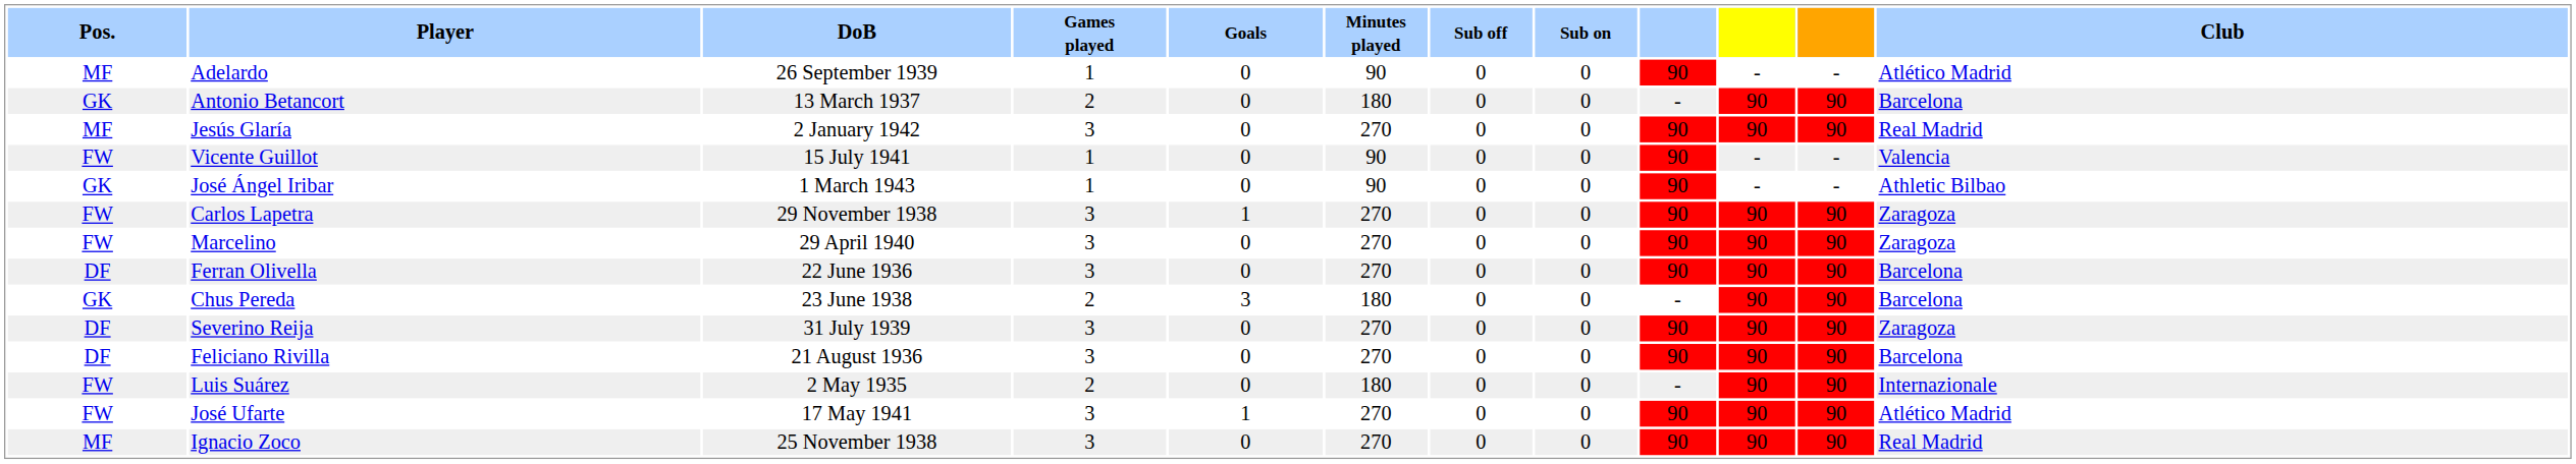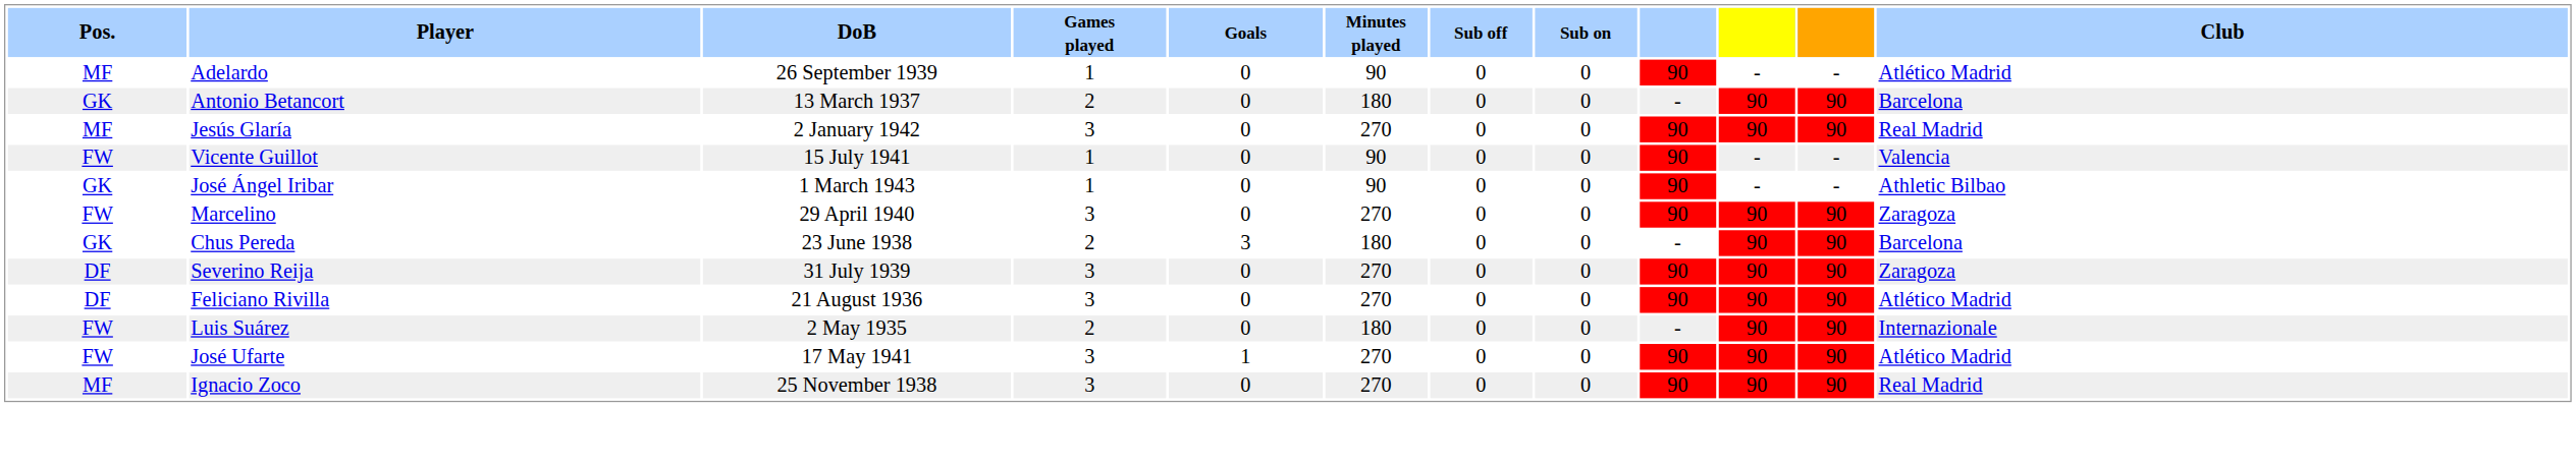 <table border="0" width="100%" style="border: 1px solid #999; background-color:#FFFFFF; text-align:center">
 <tr align="center" bgcolor="#AAD0FF">
 <th width=7%>Pos.</th>
 <th width=20%>Player</th>
 <th width=12%>DoB</th>
 <th width=6%><small>Games<br>played</small></th>
 <th width=6%><small>Goals</small></th>
 <th width=4%><small>Minutes<br>played</small></th>
 <th width=4%><small>Sub off</small></th>
 <th width=4%><small>Sub on</small></th>
 <th width=3%></th>
 <th width=3% bgcolor=yellow></th>
 <th width=3% bgcolor=orange></th>
 <th width=27%>Club</th>
 </tr>
 <tr>
 <td><a href='#'>MF</a></td>
 <td align="left"><a href='#'>Adelardo</a></td>
 <td>26 September 1939</td>
 <td>1</td>
 <td>0</td>
 <td>90</td>
 <td>0</td>
 <td>0</td>
 <td bgcolor=red>90</td>
 <td>-</td>
 <td>-</td>
 <td align="left"> <a href='#'>Atlético Madrid</a></td>
 </tr>
 <tr bgcolor="#EFEFEF">
 <td><a href='#'>GK</a></td>
 <td align="left"><a href='#'>Antonio Betancort</a></td>
 <td>13 March 1937</td>
 <td>2</td>
 <td>0</td>
 <td>180</td>
 <td>0</td>
 <td>0</td>
 <td>-</td>
 <td bgcolor=red>90</td>
 <td bgcolor=red>90</td>
 <td align="left"> <a href='#'>Barcelona</a></td>
 </tr>
 <tr>
 <td><a href='#'>MF</a></td>
 <td align="left"><a href='#'>Jesús Glaría</a></td>
 <td>2 January 1942</td>
 <td>3</td>
 <td>0</td>
 <td>270</td>
 <td>0</td>
 <td>0</td>
 <td bgcolor=red>90</td>
 <td bgcolor=red>90</td>
 <td bgcolor=red>90</td>
 <td align="left"> <a href='#'>Real Madrid</a></td>
 </tr>
 <tr bgcolor="#EFEFEF">
 <td><a href='#'>FW</a></td>
 <td align="left"><a href='#'>Vicente Guillot</a></td>
 <td>15 July 1941</td>
 <td>1</td>
 <td>0</td>
 <td>90</td>
 <td>0</td>
 <td>0</td>
 <td bgcolor=red>90</td>
 <td>-</td>
 <td>-</td>
 <td align="left"> <a href='#'>Valencia</a></td>
 </tr>
 <tr>
 <td><a href='#'>GK</a></td>
 <td align="left"><a href='#'>José Ángel Iribar</a></td>
 <td>1 March 1943</td>
 <td>1</td>
 <td>0</td>
 <td>90</td>
 <td>0</td>
 <td>0</td>
 <td bgcolor=red>90</td>
 <td>-</td>
 <td>-</td>
 <td align="left"> <a href='#'>Athletic Bilbao</a></td>
 </tr>
-<tr bgcolor="#EFEFEF">
-<td><a href='#'>FW</a></td>
-<td align="left"><a href='#'>Carlos Lapetra</a></td>
-<td>29 November 1938</td>
-<td>3</td>
-<td>1</td>
-<td>270</td>
-<td>0</td>
-<td>0</td>
-<td bgcolor=red>90</td>
-<td bgcolor=red>90</td>
-<td bgcolor=red>90</td>
-<td align="left"> <a href='#'>Zaragoza</a></td>
-</tr>
 <tr>
 <td><a href='#'>FW</a></td>
 <td align="left"><a href='#'>Marcelino</a></td>
 <td>29 April 1940</td>
 <td>3</td>
 <td>0</td>
 <td>270</td>
 <td>0</td>
 <td>0</td>
 <td bgcolor=red>90</td>
 <td bgcolor=red>90</td>
 <td bgcolor=red>90</td>
 <td align="left"> <a href='#'>Zaragoza</a></td>
-</tr>
-<tr bgcolor="#EFEFEF">
-<td><a href='#'>DF</a></td>
-<td align="left"><a href='#'>Ferran Olivella</a></td>
-<td>22 June 1936</td>
-<td>3</td>
-<td>0</td>
-<td>270</td>
-<td>0</td>
-<td>0</td>
-<td bgcolor=red>90</td>
-<td bgcolor=red>90</td>
-<td bgcolor=red>90</td>
-<td align="left"> <a href='#'>Barcelona</a></td>
 </tr>
 <tr>
 <td><a href='#'>GK</a></td>
 <td align="left"><a href='#'>Chus Pereda</a></td>
 <td>23 June 1938</td>
 <td>2</td>
 <td>3</td>
 <td>180</td>
 <td>0</td>
 <td>0</td>
 <td>-</td>
 <td bgcolor=red>90</td>
 <td bgcolor=red>90</td>
 <td align="left"> <a href='#'>Barcelona</a></td>
 </tr>
 <tr bgcolor="#EFEFEF">
 <td><a href='#'>DF</a></td>
 <td align="left"><a href='#'>Severino Reija</a></td>
 <td>31 July 1939</td>
 <td>3</td>
 <td>0</td>
 <td>270</td>
 <td>0</td>
 <td>0</td>
 <td bgcolor=red>90</td>
 <td bgcolor=red>90</td>
 <td bgcolor=red>90</td>
 <td align="left"> <a href='#'>Zaragoza</a></td>
 </tr>
 <tr>
 <td><a href='#'>DF</a></td>
 <td align="left"><a href='#'>Feliciano Rivilla</a></td>
 <td>21 August 1936</td>
 <td>3</td>
 <td>0</td>
 <td>270</td>
 <td>0</td>
 <td>0</td>
 <td bgcolor=red>90</td>
 <td bgcolor=red>90</td>
 <td bgcolor=red>90</td>
-<td align="left"> <a href='#'>Barcelona</a></td>
+<td align="left"> <a href='#'>Atlético Madrid</a></td>
 </tr>
 <tr bgcolor="#EFEFEF">
 <td><a href='#'>FW</a></td>
 <td align="left"><a href='#'>Luis Suárez</a></td>
 <td>2 May 1935</td>
 <td>2</td>
 <td>0</td>
 <td>180</td>
 <td>0</td>
 <td>0</td>
 <td>-</td>
 <td bgcolor=red>90</td>
 <td bgcolor=red>90</td>
 <td align="left"> <a href='#'>Internazionale</a></td>
 </tr>
 <tr>
 <td><a href='#'>FW</a></td>
 <td align="left"><a href='#'>José Ufarte</a></td>
 <td>17 May 1941</td>
 <td>3</td>
 <td>1</td>
 <td>270</td>
 <td>0</td>
 <td>0</td>
 <td bgcolor=red>90</td>
 <td bgcolor=red>90</td>
 <td bgcolor=red>90</td>
 <td align="left"> <a href='#'>Atlético Madrid</a></td>
 </tr>
 <tr bgcolor="#EFEFEF">
 <td><a href='#'>MF</a></td>
 <td align="left"><a href='#'>Ignacio Zoco</a></td>
 <td>25 November 1938</td>
 <td>3</td>
 <td>0</td>
 <td>270</td>
 <td>0</td>
 <td>0</td>
 <td bgcolor=red>90</td>
 <td bgcolor=red>90</td>
 <td bgcolor=red>90</td>
 <td align="left"> <a href='#'>Real Madrid</a></td>
 </tr>
 </table>
